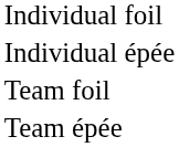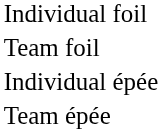 <table>
 <tr>
 <td>Individual foil</td>
+<td></td>
+<td></td>
+<td></td>
+</tr>
+<tr>
+<td>Team foil</td>
 <td></td>
 <td></td>
 <td></td>
 </tr>
 <tr>
 <td>Individual épée</td>
 <td></td>
 <td></td>
 <td></td>
 </tr>
 <tr>
-<td>Team foil</td>
-<td></td>
-<td></td>
-<td></td>
-</tr>
-<tr>
 <td>Team épée</td>
 <td></td>
 <td></td>
 <td></td>
 </tr>
 </table>
